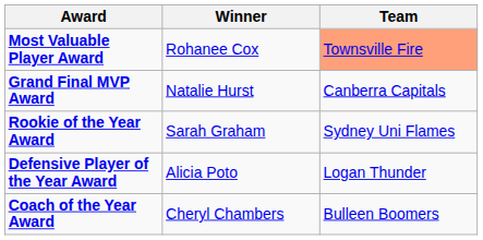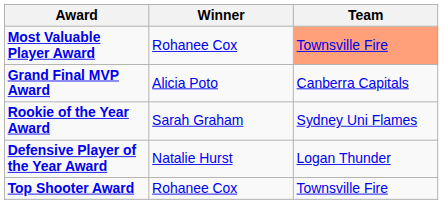 <table class="wikitable" style="width: 80%">
 <tr>
 <th width=125>Award</th>
 <th width=125>Winner</th>
 <th width=125>Team</th>
 </tr>
 <tr>
 <td><strong><a href='#'>Most Valuable Player Award</a></strong></td>
 <td><a href='#'>Rohanee Cox</a></td>
 <td style="background: lightsalmon;"><a href='#'>Townsville Fire</a></td>
 </tr>
 <tr>
 <td><strong><a href='#'>Grand Final MVP Award</a></strong></td>
-<td><a href='#'>Natalie Hurst</a></td>
+<td><a href='#'>Alicia Poto</a></td>
 <td><a href='#'>Canberra Capitals</a></td>
 </tr>
 <tr>
 <td><strong><a href='#'>Rookie of the Year Award</a></strong></td>
 <td><a href='#'>Sarah Graham</a></td>
 <td><a href='#'>Sydney Uni Flames</a></td>
 </tr>
 <tr>
 <td><strong><a href='#'>Defensive Player of the Year Award</a></strong></td>
-<td><a href='#'>Alicia Poto</a></td>
+<td><a href='#'>Natalie Hurst</a></td>
 <td><a href='#'>Logan Thunder</a></td>
 </tr>
 <tr>
-<td><strong><a href='#'>Coach of the Year Award</a></strong></td>
-<td><a href='#'>Cheryl Chambers</a></td>
-<td><a href='#'>Bulleen Boomers</a></td>
+<td><strong><a href='#'>Top Shooter Award</a></strong></td>
+<td><a href='#'>Rohanee Cox</a></td>
+<td><a href='#'>Townsville Fire</a></td>
 </tr>
 </table>
